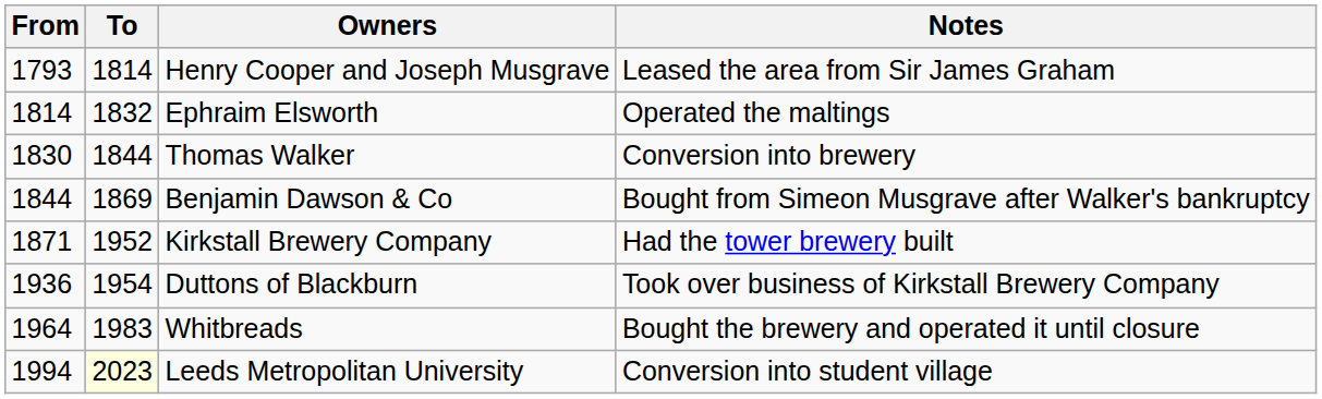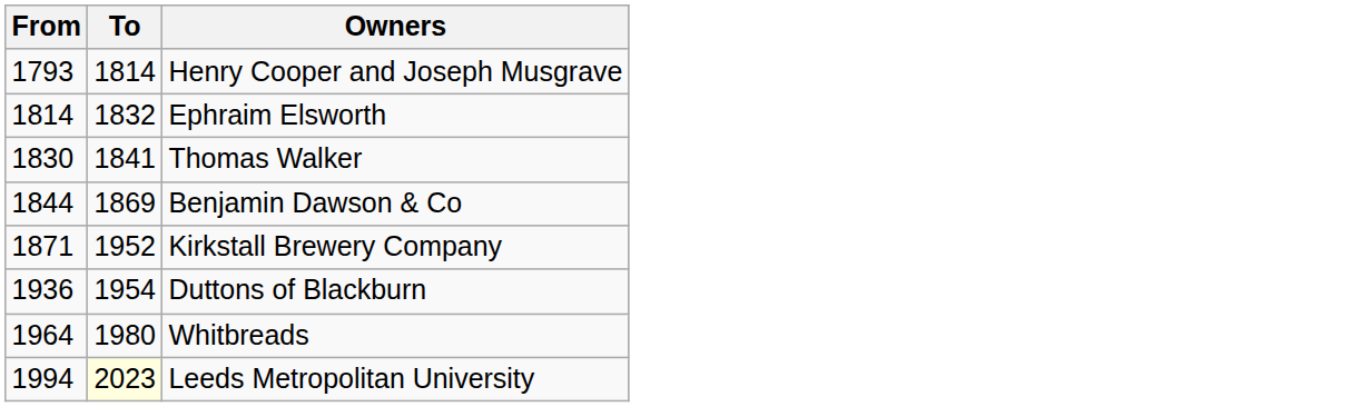 <table class="wikitable">
 <tr>
 <th>From</th>
 <th>To</th>
 <th>Owners</th>
-<th>Notes</th>
 </tr>
 <tr>
 <td>1793</td>
 <td>1814</td>
 <td>Henry Cooper and Joseph Musgrave</td>
-<td>Leased the area from Sir James Graham</td>
 </tr>
 <tr>
 <td>1814</td>
 <td>1832</td>
 <td>Ephraim Elsworth</td>
-<td>Operated the maltings</td>
 </tr>
 <tr>
 <td>1830</td>
-<td>1844</td>
+<td>1841</td>
 <td>Thomas Walker</td>
-<td>Conversion into brewery</td>
 </tr>
 <tr>
 <td>1844</td>
 <td>1869</td>
 <td>Benjamin Dawson & Co</td>
-<td>Bought from Simeon Musgrave after Walker's bankruptcy</td>
 </tr>
 <tr>
 <td>1871</td>
 <td>1952</td>
 <td>Kirkstall Brewery Company</td>
-<td>Had the <a href='#'>tower brewery</a> built</td>
 </tr>
 <tr>
 <td>1936</td>
 <td>1954</td>
 <td>Duttons of Blackburn</td>
-<td>Took over business of Kirkstall Brewery Company</td>
 </tr>
 <tr>
 <td>1964</td>
-<td>1983</td>
+<td>1980</td>
 <td>Whitbreads</td>
-<td>Bought the brewery and operated it until closure</td>
 </tr>
 <tr>
 <td>1994</td>
 <td style="background: lightyellow;">2023</td>
 <td>Leeds Metropolitan University</td>
-<td>Conversion into student village</td>
 </tr>
 </table>
